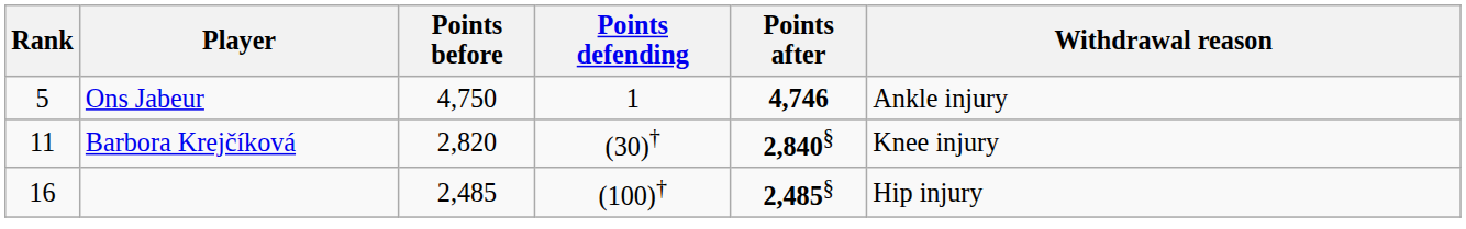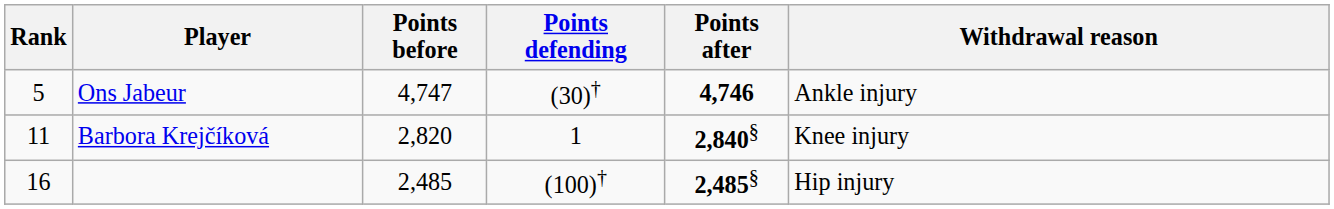 <table class="wikitable sortable">
 <tr>
 <th>Rank</th>
 <th style="width:185px;">Player</th>
 <th style="width:75px;">Points before</th>
 <th style="width:110px;"><a href='#'>Points defending</a></th>
 <th style="width:75px;">Points after</th>
 <th style="width:350px;">Withdrawal reason</th>
 </tr>
 <tr>
 <td style="text-align:center;">5</td>
 <td> <a href='#'>Ons Jabeur</a></td>
-<td style="text-align:center;">4,750</td>
-<td style="text-align:center;">1</td>
+<td style="text-align:center;">4,747</td>
+<td style="text-align:center;">(30)<sup>†</sup></td>
 <td style="text-align:center;"><strong>4,746</strong></td>
 <td>Ankle injury</td>
 </tr>
 <tr>
 <td style="text-align:center;">11</td>
 <td> <a href='#'>Barbora Krejčíková</a></td>
 <td style="text-align:center;">2,820</td>
-<td style="text-align:center;">(30)<sup>†</sup></td>
+<td style="text-align:center;">1</td>
 <td style="text-align:center;"><strong>2,840</strong><sup>§</sup></td>
 <td>Knee injury</td>
 </tr>
 <tr>
 <td style="text-align:center;">16</td>
 <td></td>
 <td style="text-align:center;">2,485</td>
 <td style="text-align:center;">(100)<sup>†</sup></td>
 <td style="text-align:center;"><strong>2,485</strong><sup>§</sup></td>
 <td>Hip injury</td>
 </tr>
 </table>
